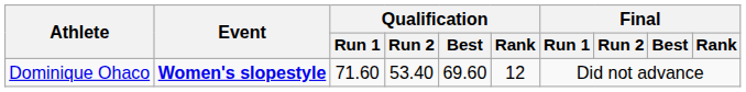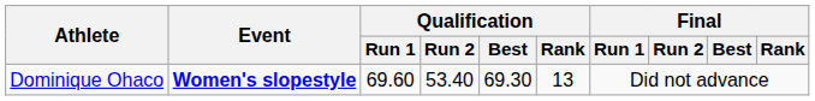 <table class="wikitable" style="font-size:90%">
 <tr>
 <th rowspan="2">Athlete</th>
 <th rowspan="2">Event</th>
 <th colspan="4">Qualification</th>
 <th colspan="4">Final</th>
 </tr>
 <tr style="font-size:95%">
 <th>Run 1</th>
 <th>Run 2</th>
 <th>Best</th>
 <th>Rank</th>
 <th>Run 1</th>
 <th>Run 2</th>
 <th>Best</th>
 <th>Rank</th>
 </tr>
 <tr align=center>
 <td align=left><a href='#'>Dominique Ohaco</a></td>
 <td align=left><strong><a href='#'>Women's slopestyle</a></strong></td>
-<td>71.60</td>
+<td>69.60</td>
 <td>53.40</td>
-<td>69.60</td>
-<td>12</td>
+<td>69.30</td>
+<td>13</td>
 <td colspan=4>Did not advance</td>
 </tr>
 </table>
